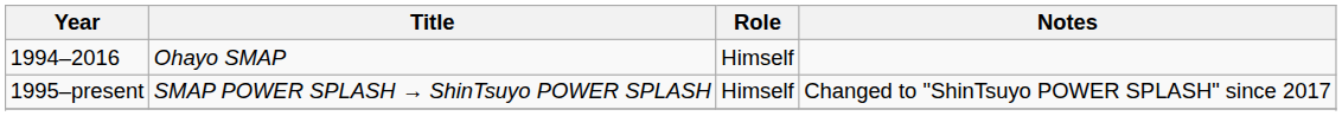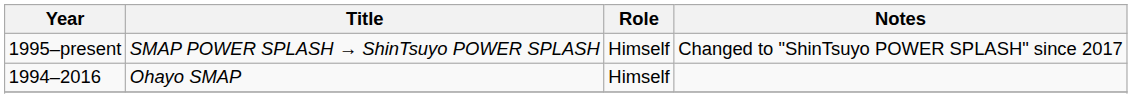 <table class="wikitable">
 <tr>
 <th>Year</th>
 <th>Title</th>
 <th>Role</th>
 <th>Notes</th>
 </tr>
 <tr>
+<td>1995–present</td>
+<td><em>SMAP POWER SPLASH → ShinTsuyo POWER SPLASH</em></td>
+<td>Himself</td>
+<td>Changed to "ShinTsuyo POWER SPLASH" since 2017</td>
+</tr>
+<tr>
 <td>1994–2016</td>
 <td><em>Ohayo SMAP</em></td>
 <td>Himself</td>
 <td></td>
 </tr>
 <tr>
-<td>1995–present</td>
-<td><em>SMAP POWER SPLASH → ShinTsuyo POWER SPLASH</em></td>
-<td>Himself</td>
-<td>Changed to "ShinTsuyo POWER SPLASH" since 2017</td>
-</tr>
-<tr>
 </tr>
 <tr>
 </tr>
 </table>
